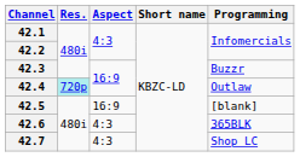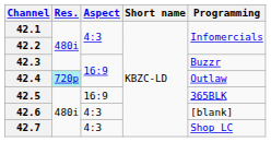 <table class="wikitable">
 <tr>
 <th><a href='#'>Channel</a></th>
 <th><a href='#'>Res.</a></th>
 <th><a href='#'>Aspect</a></th>
 <th>Short name</th>
 <th>Programming</th>
 </tr>
 <tr>
 <th scope = "row">42.1</th>
 <td rowspan="3"><a href='#'>480i</a></td>
 <td rowspan="2"><a href='#'>4:3</a></td>
 <td rowspan="7">KBZC-LD</td>
 <td rowspan="2"><a href='#'>Infomercials</a></td>
 </tr>
 <tr>
 <th scope = "row">42.2</th>
 </tr>
 <tr>
 <th scope = "row">42.3</th>
 <td rowspan="2"><a href='#'>16:9</a></td>
 <td><a href='#'>Buzzr</a></td>
 </tr>
 <tr>
 <th scope = "row">42.4</th>
 <td style="background: paleturquoise;"><a href='#'>720p</a></td>
 <td><a href='#'>Outlaw</a></td>
 </tr>
 <tr>
 <th scope = "row">42.5</th>
 <td rowspan="3">480i</td>
 <td>16:9</td>
-<td>[blank]</td>
+<td><a href='#'>365BLK</a></td>
 </tr>
 <tr>
 <th scope = "row">42.6</th>
 <td>4:3</td>
-<td><a href='#'>365BLK</a></td>
+<td>[blank]</td>
 </tr>
 <tr>
 <th scope = "row">42.7</th>
 <td>4:3</td>
 <td><a href='#'>Shop LC</a></td>
 </tr>
 </table>
